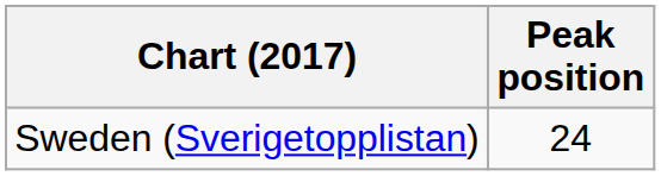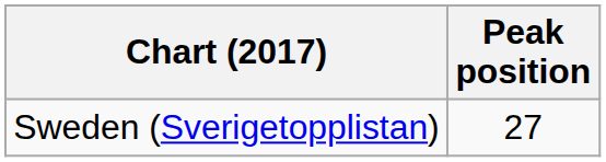 <table class="wikitable">
 <tr>
 <th>Chart (2017)</th>
 <th>Peak<br>position</th>
 </tr>
 <tr>
 <td>Sweden (<a href='#'>Sverigetopplistan</a>)</td>
-<td align="center">24</td>
+<td align="center">27</td>
 </tr>
 </table>
